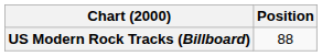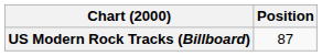 <table class="wikitable plainrowheaders" style="text-align:center">
 <tr>
 <th scope="col">Chart (2000)</th>
 <th scope="col">Position</th>
 </tr>
 <tr>
 <th scope="row">US Modern Rock Tracks (<em>Billboard</em>)</th>
-<td>88</td>
+<td>87</td>
 </tr>
 </table>
